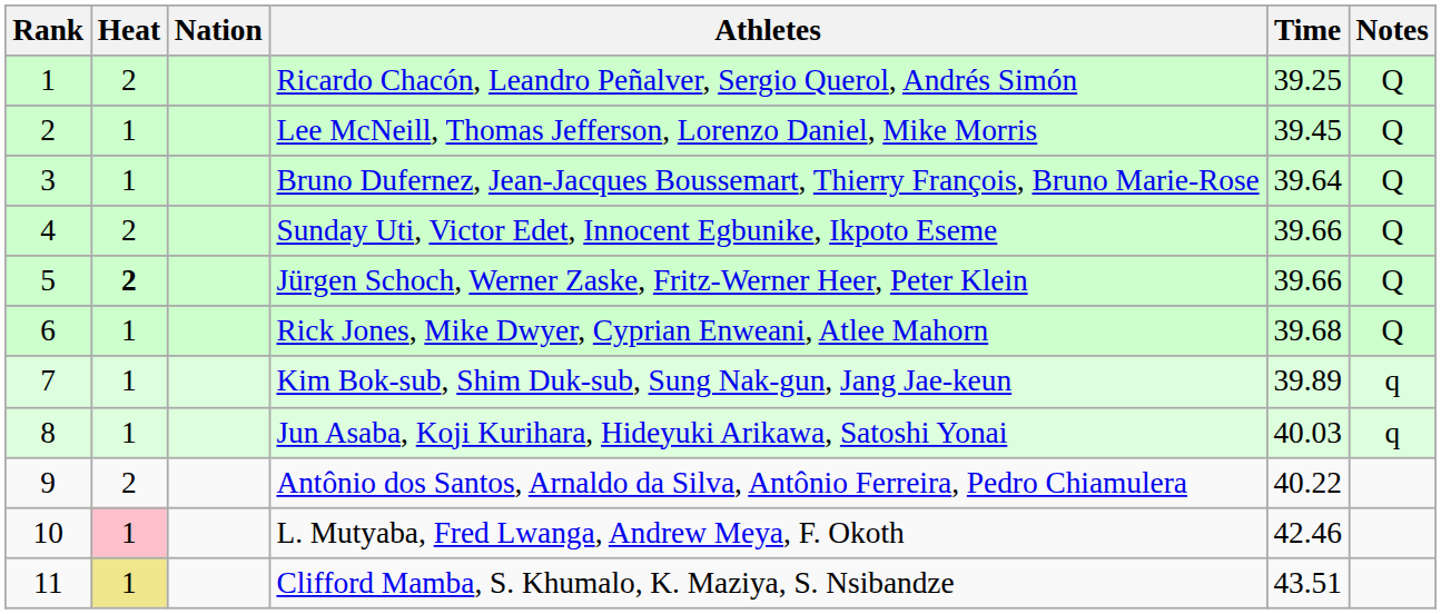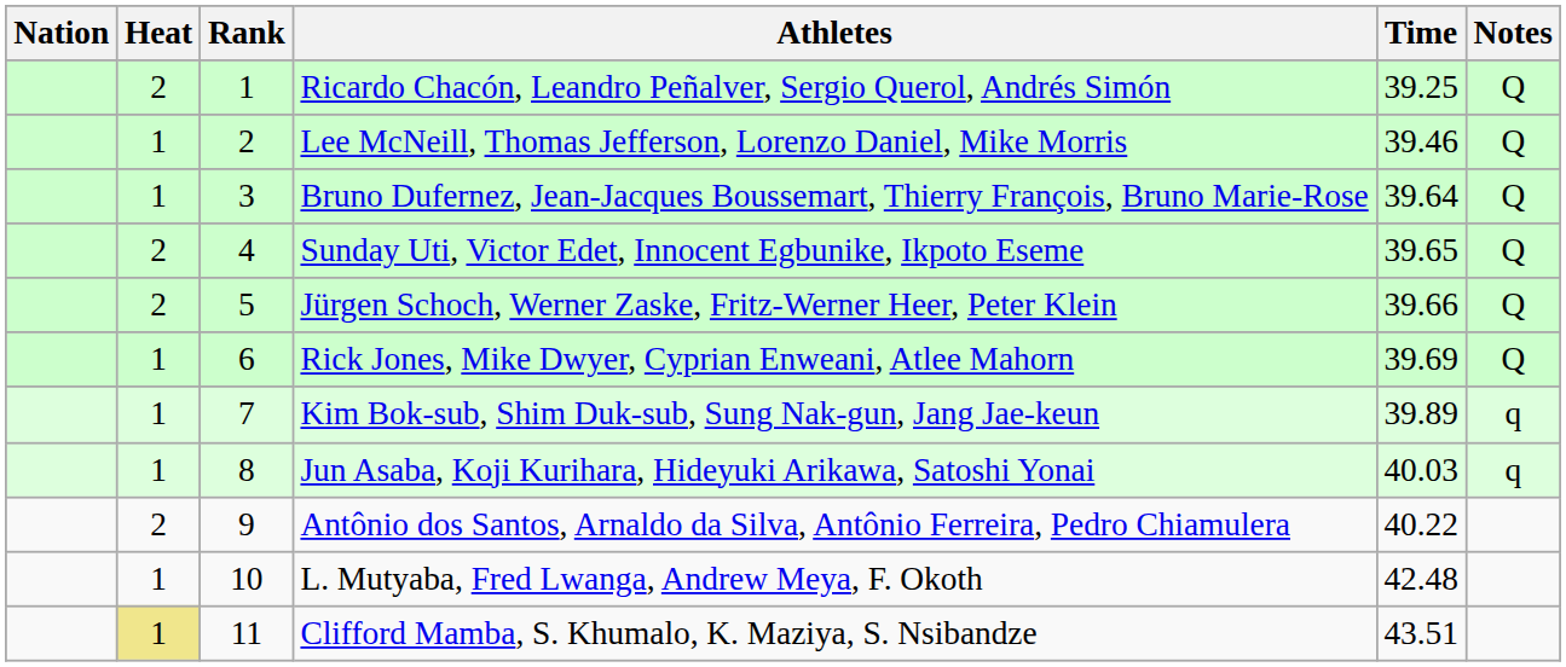 <table class="wikitable sortable" style="text-align:center;font-size:95%">
 <tr>
+<th>Nation</th>
+<th>Heat</th>
 <th>Rank</th>
-<th>Heat</th>
-<th>Nation</th>
 <th>Athletes</th>
 <th>Time</th>
 <th>Notes</th>
 </tr>
 <tr bgcolor=ccffcc>
+<td align=left></td>
+<td>2</td>
 <td>1</td>
-<td>2</td>
-<td align=left></td>
 <td align=left><a href='#'>Ricardo Chacón</a>, <a href='#'>Leandro Peñalver</a>, <a href='#'>Sergio Querol</a>, <a href='#'>Andrés Simón</a></td>
 <td>39.25</td>
 <td>Q</td>
 </tr>
 <tr bgcolor=ccffcc>
+<td align=left></td>
+<td>1</td>
 <td>2</td>
-<td>1</td>
-<td align=left></td>
 <td align=left><a href='#'>Lee McNeill</a>, <a href='#'>Thomas Jefferson</a>, <a href='#'>Lorenzo Daniel</a>, <a href='#'>Mike Morris</a></td>
-<td>39.45</td>
+<td>39.46</td>
 <td>Q</td>
 </tr>
 <tr bgcolor=ccffcc>
+<td align=left></td>
+<td>1</td>
 <td>3</td>
-<td>1</td>
-<td align=left></td>
 <td align=left><a href='#'>Bruno Dufernez</a>, <a href='#'>Jean-Jacques Boussemart</a>, <a href='#'>Thierry François</a>, <a href='#'>Bruno Marie-Rose</a></td>
 <td>39.64</td>
 <td>Q</td>
 </tr>
 <tr bgcolor=ccffcc>
+<td align=left></td>
+<td>2</td>
 <td>4</td>
-<td>2</td>
-<td align=left></td>
 <td align=left><a href='#'>Sunday Uti</a>, <a href='#'>Victor Edet</a>, <a href='#'>Innocent Egbunike</a>, <a href='#'>Ikpoto Eseme</a></td>
-<td>39.66</td>
+<td>39.65</td>
 <td>Q</td>
 </tr>
 <tr bgcolor=ccffcc>
+<td align=left></td>
+<td>2</td>
 <td>5</td>
-<td><strong>2</strong></td>
-<td align=left></td>
 <td align=left><a href='#'>Jürgen Schoch</a>, <a href='#'>Werner Zaske</a>, <a href='#'>Fritz-Werner Heer</a>, <a href='#'>Peter Klein</a></td>
 <td>39.66</td>
 <td>Q</td>
 </tr>
 <tr bgcolor=ccffcc>
+<td align=left></td>
+<td>1</td>
 <td>6</td>
-<td>1</td>
-<td align=left></td>
 <td align=left><a href='#'>Rick Jones</a>, <a href='#'>Mike Dwyer</a>, <a href='#'>Cyprian Enweani</a>, <a href='#'>Atlee Mahorn</a></td>
-<td>39.68</td>
+<td>39.69</td>
 <td>Q</td>
 </tr>
 <tr bgcolor=ddffdd>
+<td align=left></td>
+<td>1</td>
 <td>7</td>
-<td>1</td>
-<td align=left></td>
 <td align=left><a href='#'>Kim Bok-sub</a>, <a href='#'>Shim Duk-sub</a>, <a href='#'>Sung Nak-gun</a>, <a href='#'>Jang Jae-keun</a></td>
 <td>39.89</td>
 <td>q</td>
 </tr>
 <tr bgcolor=ddffdd>
+<td align=left></td>
+<td>1</td>
 <td>8</td>
-<td>1</td>
-<td align=left></td>
 <td align=left><a href='#'>Jun Asaba</a>, <a href='#'>Koji Kurihara</a>, <a href='#'>Hideyuki Arikawa</a>, <a href='#'>Satoshi Yonai</a></td>
 <td>40.03</td>
 <td>q</td>
 </tr>
 <tr>
+<td align=left></td>
+<td>2</td>
 <td>9</td>
-<td>2</td>
-<td align=left></td>
 <td align=left><a href='#'>Antônio dos Santos</a>, <a href='#'>Arnaldo da Silva</a>, <a href='#'>Antônio Ferreira</a>, <a href='#'>Pedro Chiamulera</a></td>
 <td>40.22</td>
 <td></td>
 </tr>
 <tr>
+<td align=left></td>
+<td>1</td>
 <td>10</td>
-<td style="background: pink;">1</td>
-<td align=left></td>
 <td align=left>L. Mutyaba, <a href='#'>Fred Lwanga</a>, <a href='#'>Andrew Meya</a>, F. Okoth</td>
-<td>42.46</td>
+<td>42.48</td>
 <td></td>
 </tr>
 <tr>
+<td align=left></td>
+<td style="background: khaki;">1</td>
 <td>11</td>
-<td style="background: khaki;">1</td>
-<td align=left></td>
 <td align=left><a href='#'>Clifford Mamba</a>, S. Khumalo, K. Maziya, S. Nsibandze</td>
 <td>43.51</td>
 <td></td>
 </tr>
 </table>
